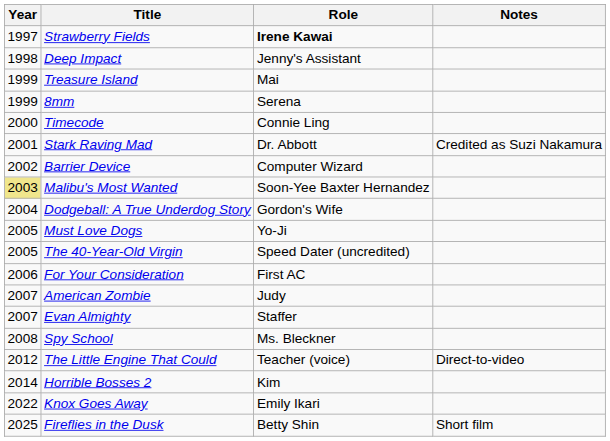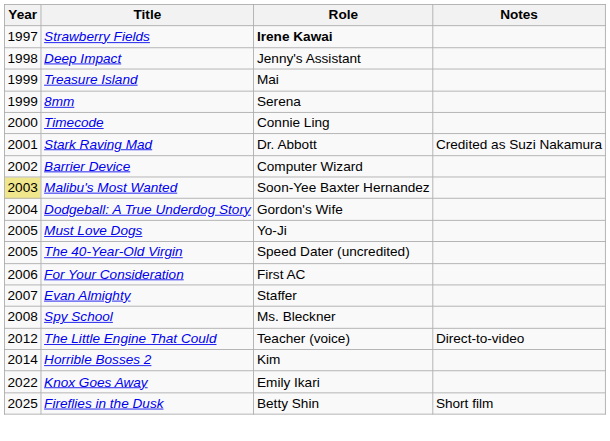 <table class="wikitable sortable">
 <tr>
 <th>Year</th>
 <th>Title</th>
 <th>Role</th>
 <th class="unsortable">Notes</th>
 </tr>
 <tr>
 <td>1997</td>
 <td><em><a href='#'>Strawberry Fields</a></em></td>
 <td><strong>Irene Kawai</strong></td>
 <td></td>
 </tr>
 <tr>
 <td>1998</td>
 <td><em><a href='#'>Deep Impact</a></em></td>
 <td>Jenny's Assistant</td>
 <td></td>
 </tr>
 <tr>
 <td>1999</td>
 <td><em><a href='#'>Treasure Island</a></em></td>
 <td>Mai</td>
 <td></td>
 </tr>
 <tr>
 <td>1999</td>
 <td><em><a href='#'>8mm</a></em></td>
 <td>Serena</td>
 <td></td>
 </tr>
 <tr>
 <td>2000</td>
 <td><em><a href='#'>Timecode</a></em></td>
 <td>Connie Ling</td>
 <td></td>
 </tr>
 <tr>
 <td>2001</td>
 <td><em><a href='#'>Stark Raving Mad</a></em></td>
 <td>Dr. Abbott</td>
 <td>Credited as Suzi Nakamura</td>
 </tr>
 <tr>
 <td>2002</td>
 <td><em><a href='#'>Barrier Device</a></em></td>
 <td>Computer Wizard</td>
 <td></td>
 </tr>
 <tr>
 <td style="background: khaki;">2003</td>
 <td><em><a href='#'>Malibu's Most Wanted</a></em></td>
 <td>Soon-Yee Baxter Hernandez</td>
 <td></td>
 </tr>
 <tr>
 <td>2004</td>
 <td><em><a href='#'>Dodgeball: A True Underdog Story</a></em></td>
 <td>Gordon's Wife</td>
 <td><br></td>
 </tr>
 <tr>
 <td>2005</td>
 <td><em><a href='#'>Must Love Dogs</a></em></td>
 <td>Yo-Ji</td>
 <td></td>
 </tr>
 <tr>
 <td>2005</td>
 <td><em><a href='#'>The 40-Year-Old Virgin</a></em></td>
 <td>Speed Dater (uncredited)</td>
 <td></td>
 </tr>
 <tr>
 <td>2006</td>
 <td><em><a href='#'>For Your Consideration</a></em></td>
 <td>First AC</td>
 <td></td>
 </tr>
 <tr>
 <td>2007</td>
-<td><em><a href='#'>American Zombie</a></em></td>
-<td>Judy</td>
-<td></td>
-</tr>
-<tr>
-<td>2007</td>
 <td><em><a href='#'>Evan Almighty</a></em></td>
 <td>Staffer</td>
 <td></td>
 </tr>
 <tr>
 <td>2008</td>
 <td><em><a href='#'>Spy School</a></em></td>
 <td>Ms. Bleckner</td>
 <td></td>
 </tr>
 <tr>
 <td>2012</td>
 <td><em><a href='#'>The Little Engine That Could</a></em></td>
 <td>Teacher (voice)</td>
 <td>Direct-to-video</td>
 </tr>
 <tr>
 <td>2014</td>
 <td><em><a href='#'>Horrible Bosses 2</a></em></td>
 <td>Kim</td>
 <td></td>
 </tr>
 <tr>
 <td>2022</td>
 <td><em><a href='#'>Knox Goes Away</a></em></td>
 <td>Emily Ikari</td>
 <td></td>
 </tr>
 <tr>
 <td>2025</td>
 <td><a href='#'><em>Fireflies in the Dusk</em></a></td>
 <td>Betty Shin</td>
 <td>Short film</td>
 </tr>
 </table>
